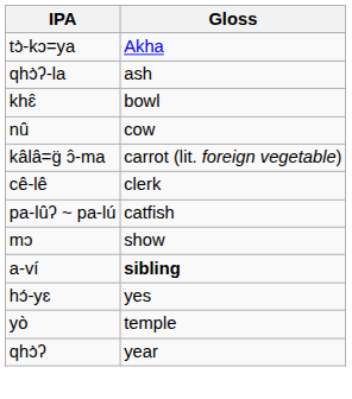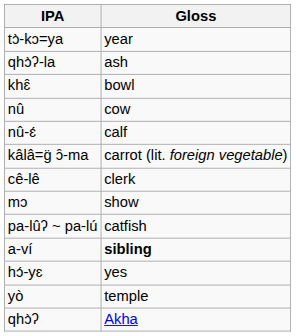 <table class="wikitable">
 <tr>
 <th>IPA</th>
 <th>Gloss</th>
 </tr>
 <tr>
 <td>tɔ̀-kɔ=ya</td>
-<td><a href='#'>Akha</a></td>
+<td>year</td>
 </tr>
 <tr>
 <td>qhɔ̀ʔ-la</td>
 <td>ash</td>
 </tr>
 <tr>
 <td>khɛ̂</td>
 <td>bowl</td>
 </tr>
 <tr>
 <td>nû</td>
 <td>cow</td>
 </tr>
 <tr>
+<td>nû-ɛ́</td>
+<td>calf</td>
+</tr>
+<tr>
 <td>kâlâ=g̈ ɔ̂-ma</td>
 <td>carrot (lit. <em>foreign vegetable</em>)</td>
 </tr>
 <tr>
 <td>cê-lê</td>
 <td>clerk</td>
 </tr>
 <tr>
+<td>mɔ</td>
+<td>show</td>
+</tr>
+<tr>
 <td>pa-lûʔ ~ pa-lú</td>
 <td>catfish</td>
-</tr>
-<tr>
-<td>mɔ</td>
-<td>show</td>
 </tr>
 <tr>
 <td>a-ví</td>
 <td><strong>sibling</strong></td>
 </tr>
 <tr>
 <td>hɔ́-yɛ</td>
 <td>yes</td>
 </tr>
 <tr>
 <td>yò</td>
 <td>temple</td>
 </tr>
 <tr>
 <td>qhɔ̀ʔ</td>
-<td>year</td>
+<td><a href='#'>Akha</a></td>
 </tr>
 </table>
